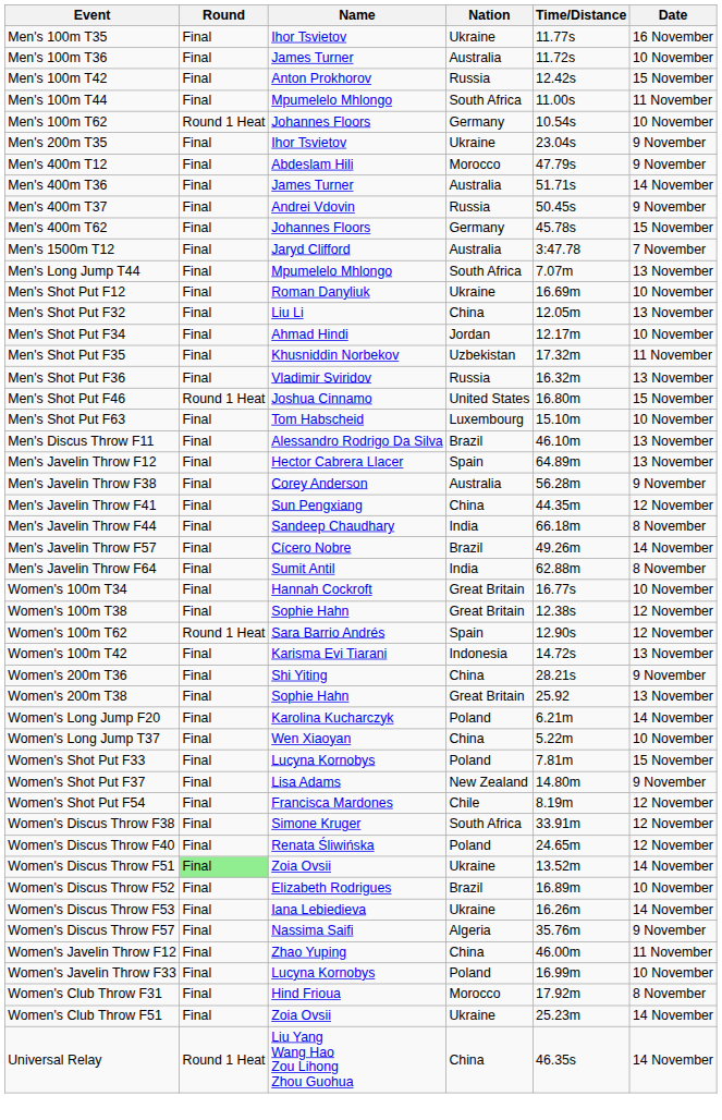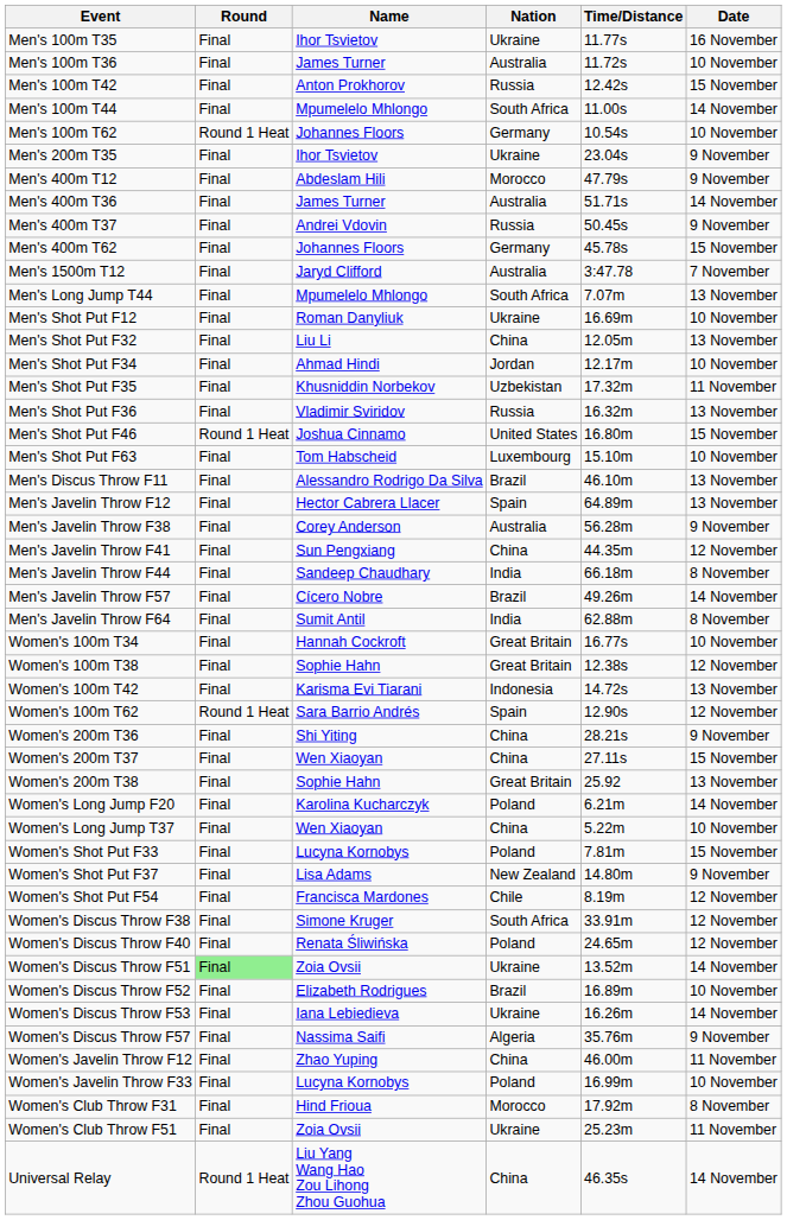 <table class="wikitable sortable">
 <tr>
 <th>Event</th>
 <th>Round</th>
 <th>Name</th>
 <th>Nation</th>
 <th>Time/Distance</th>
 <th>Date</th>
 </tr>
 <tr>
 <td>Men's 100m T35</td>
 <td>Final</td>
 <td><a href='#'>Ihor Tsvietov</a></td>
 <td> Ukraine</td>
 <td>11.77s</td>
 <td>16 November</td>
 </tr>
 <tr>
 <td>Men's 100m T36</td>
 <td>Final</td>
 <td><a href='#'>James Turner</a></td>
 <td> Australia</td>
 <td>11.72s</td>
 <td>10 November</td>
 </tr>
 <tr>
 <td>Men's 100m T42</td>
 <td>Final</td>
 <td><a href='#'>Anton Prokhorov</a></td>
 <td> Russia</td>
 <td>12.42s</td>
 <td>15 November</td>
 </tr>
 <tr>
 <td>Men's 100m T44</td>
 <td>Final</td>
 <td><a href='#'>Mpumelelo Mhlongo</a></td>
 <td> South Africa</td>
 <td>11.00s</td>
-<td>11 November</td>
+<td>14 November</td>
 </tr>
 <tr>
 <td>Men's 100m T62</td>
 <td>Round 1 Heat</td>
 <td><a href='#'>Johannes Floors</a></td>
 <td> Germany</td>
 <td>10.54s</td>
 <td>10 November</td>
 </tr>
 <tr>
 <td>Men's 200m T35</td>
 <td>Final</td>
 <td><a href='#'>Ihor Tsvietov</a></td>
 <td> Ukraine</td>
 <td>23.04s</td>
 <td>9 November</td>
 </tr>
 <tr>
 <td>Men's 400m T12</td>
 <td>Final</td>
 <td><a href='#'>Abdeslam Hili</a></td>
 <td> Morocco</td>
 <td>47.79s</td>
 <td>9 November</td>
 </tr>
 <tr>
 <td>Men's 400m T36</td>
 <td>Final</td>
 <td><a href='#'>James Turner</a></td>
 <td> Australia</td>
 <td>51.71s</td>
 <td>14 November</td>
 </tr>
 <tr>
 <td>Men's 400m T37</td>
 <td>Final</td>
 <td><a href='#'>Andrei Vdovin</a></td>
 <td> Russia</td>
 <td>50.45s</td>
 <td>9 November</td>
 </tr>
 <tr>
 <td>Men's 400m T62</td>
 <td>Final</td>
 <td><a href='#'>Johannes Floors</a></td>
 <td> Germany</td>
 <td>45.78s</td>
 <td>15 November</td>
 </tr>
 <tr>
 <td>Men's 1500m T12</td>
 <td>Final</td>
 <td><a href='#'>Jaryd Clifford</a></td>
 <td> Australia</td>
 <td>3:47.78</td>
 <td>7 November</td>
 </tr>
 <tr>
 <td>Men's Long Jump T44</td>
 <td>Final</td>
 <td><a href='#'>Mpumelelo Mhlongo</a></td>
 <td> South Africa</td>
 <td>7.07m</td>
 <td>13 November</td>
 </tr>
 <tr>
 <td>Men's Shot Put F12</td>
 <td>Final</td>
 <td><a href='#'>Roman Danyliuk</a></td>
 <td> Ukraine</td>
 <td>16.69m</td>
 <td>10 November</td>
 </tr>
 <tr>
 <td>Men's Shot Put F32</td>
 <td>Final</td>
 <td><a href='#'>Liu Li</a></td>
 <td> China</td>
 <td>12.05m</td>
 <td>13 November</td>
 </tr>
 <tr>
 <td>Men's Shot Put F34</td>
 <td>Final</td>
 <td><a href='#'>Ahmad Hindi</a></td>
 <td> Jordan</td>
 <td>12.17m</td>
 <td>10 November</td>
 </tr>
 <tr>
 <td>Men's Shot Put F35</td>
 <td>Final</td>
 <td><a href='#'>Khusniddin Norbekov</a></td>
 <td> Uzbekistan</td>
 <td>17.32m</td>
 <td>11 November</td>
 </tr>
 <tr>
 <td>Men's Shot Put F36</td>
 <td>Final</td>
 <td><a href='#'>Vladimir Sviridov</a></td>
 <td> Russia</td>
 <td>16.32m</td>
 <td>13 November</td>
 </tr>
 <tr>
 <td>Men's Shot Put F46</td>
 <td>Round 1 Heat</td>
 <td><a href='#'>Joshua Cinnamo</a></td>
 <td> United States</td>
 <td>16.80m</td>
 <td>15 November</td>
 </tr>
 <tr>
 <td>Men's Shot Put F63</td>
 <td>Final</td>
 <td><a href='#'>Tom Habscheid</a></td>
 <td> Luxembourg</td>
 <td>15.10m</td>
 <td>10 November</td>
 </tr>
 <tr>
 <td>Men's Discus Throw F11</td>
 <td>Final</td>
 <td><a href='#'>Alessandro Rodrigo Da Silva</a></td>
 <td> Brazil</td>
 <td>46.10m</td>
 <td>13 November</td>
 </tr>
 <tr>
 <td>Men's Javelin Throw F12</td>
 <td>Final</td>
 <td><a href='#'>Hector Cabrera Llacer</a></td>
 <td> Spain</td>
 <td>64.89m</td>
 <td>13 November</td>
 </tr>
 <tr>
 <td>Men's Javelin Throw F38</td>
 <td>Final</td>
 <td><a href='#'>Corey Anderson</a></td>
 <td> Australia</td>
 <td>56.28m</td>
 <td>9 November</td>
 </tr>
 <tr>
 <td>Men's Javelin Throw F41</td>
 <td>Final</td>
 <td><a href='#'>Sun Pengxiang</a></td>
 <td> China</td>
 <td>44.35m</td>
 <td>12 November</td>
 </tr>
 <tr>
 <td>Men's Javelin Throw F44</td>
 <td>Final</td>
 <td><a href='#'>Sandeep Chaudhary</a></td>
 <td> India</td>
 <td>66.18m</td>
 <td>8 November</td>
 </tr>
 <tr>
 <td>Men's Javelin Throw F57</td>
 <td>Final</td>
 <td><a href='#'>Cícero Nobre</a></td>
 <td> Brazil</td>
 <td>49.26m</td>
 <td>14 November</td>
 </tr>
 <tr>
 <td>Men's Javelin Throw F64</td>
 <td>Final</td>
 <td><a href='#'>Sumit Antil</a></td>
 <td> India</td>
 <td>62.88m</td>
 <td>8 November</td>
 </tr>
 <tr>
 <td>Women's 100m T34</td>
 <td>Final</td>
 <td><a href='#'>Hannah Cockroft</a></td>
 <td> Great Britain</td>
 <td>16.77s</td>
 <td>10 November</td>
 </tr>
 <tr>
 <td>Women's 100m T38</td>
 <td>Final</td>
 <td><a href='#'>Sophie Hahn</a></td>
 <td> Great Britain</td>
 <td>12.38s</td>
 <td>12 November</td>
 </tr>
 <tr>
+<td>Women's 100m T42</td>
+<td>Final</td>
+<td><a href='#'>Karisma Evi Tiarani</a></td>
+<td> Indonesia</td>
+<td>14.72s</td>
+<td>13 November</td>
+</tr>
+<tr>
 <td>Women's 100m T62</td>
 <td>Round 1 Heat</td>
 <td><a href='#'>Sara Barrio Andrés</a></td>
 <td> Spain</td>
 <td>12.90s</td>
 <td>12 November</td>
 </tr>
 <tr>
-<td>Women's 100m T42</td>
-<td>Final</td>
-<td><a href='#'>Karisma Evi Tiarani</a></td>
-<td> Indonesia</td>
-<td>14.72s</td>
-<td>13 November</td>
-</tr>
-<tr>
 <td>Women's 200m T36</td>
 <td>Final</td>
 <td><a href='#'>Shi Yiting</a></td>
 <td> China</td>
 <td>28.21s</td>
 <td>9 November</td>
+</tr>
+<tr>
+<td>Women's 200m T37</td>
+<td>Final</td>
+<td><a href='#'>Wen Xiaoyan</a></td>
+<td> China</td>
+<td>27.11s</td>
+<td>15 November</td>
 </tr>
 <tr>
 <td>Women's 200m T38</td>
 <td>Final</td>
 <td><a href='#'>Sophie Hahn</a></td>
 <td> Great Britain</td>
 <td>25.92</td>
 <td>13 November</td>
 </tr>
 <tr>
 <td>Women's Long Jump F20</td>
 <td>Final</td>
 <td><a href='#'>Karolina Kucharczyk</a></td>
 <td> Poland</td>
 <td>6.21m</td>
 <td>14 November</td>
 </tr>
 <tr>
 <td>Women's Long Jump T37</td>
 <td>Final</td>
 <td><a href='#'>Wen Xiaoyan</a></td>
 <td> China</td>
 <td>5.22m</td>
 <td>10 November</td>
 </tr>
 <tr>
 <td>Women's Shot Put F33</td>
 <td>Final</td>
 <td><a href='#'>Lucyna Kornobys</a></td>
 <td> Poland</td>
 <td>7.81m</td>
 <td>15 November</td>
 </tr>
 <tr>
 <td>Women's Shot Put F37</td>
 <td>Final</td>
 <td><a href='#'>Lisa Adams</a></td>
 <td> New Zealand</td>
 <td>14.80m</td>
 <td>9 November</td>
 </tr>
 <tr>
 <td>Women's Shot Put F54</td>
 <td>Final</td>
 <td><a href='#'>Francisca Mardones</a></td>
 <td> Chile</td>
 <td>8.19m</td>
 <td>12 November</td>
 </tr>
 <tr>
 <td>Women's Discus Throw F38</td>
 <td>Final</td>
 <td><a href='#'>Simone Kruger</a></td>
 <td> South Africa</td>
 <td>33.91m</td>
 <td>12 November</td>
 </tr>
 <tr>
 <td>Women's Discus Throw F40</td>
 <td>Final</td>
 <td><a href='#'>Renata Śliwińska</a></td>
 <td> Poland</td>
 <td>24.65m</td>
 <td>12 November</td>
 </tr>
 <tr>
 <td>Women's Discus Throw F51</td>
 <td style="background: lightgreen;">Final</td>
 <td><a href='#'>Zoia Ovsii</a></td>
 <td> Ukraine</td>
 <td>13.52m</td>
 <td>14 November</td>
 </tr>
 <tr>
 <td>Women's Discus Throw F52</td>
 <td>Final</td>
 <td><a href='#'>Elizabeth Rodrigues</a></td>
 <td> Brazil</td>
 <td>16.89m</td>
 <td>10 November</td>
 </tr>
 <tr>
 <td>Women's Discus Throw F53</td>
 <td>Final</td>
 <td><a href='#'>Iana Lebiedieva</a></td>
 <td> Ukraine</td>
 <td>16.26m</td>
 <td>14 November</td>
 </tr>
 <tr>
 <td>Women's Discus Throw F57</td>
 <td>Final</td>
 <td><a href='#'>Nassima Saifi</a></td>
 <td> Algeria</td>
 <td>35.76m</td>
 <td>9 November</td>
 </tr>
 <tr>
 <td>Women's Javelin Throw F12</td>
 <td>Final</td>
 <td><a href='#'>Zhao Yuping</a></td>
 <td> China</td>
 <td>46.00m</td>
 <td>11 November</td>
 </tr>
 <tr>
 <td>Women's Javelin Throw F33</td>
 <td>Final</td>
 <td><a href='#'>Lucyna Kornobys</a></td>
 <td> Poland</td>
 <td>16.99m</td>
 <td>10 November</td>
 </tr>
 <tr>
 <td>Women's Club Throw F31</td>
 <td>Final</td>
 <td><a href='#'>Hind Frioua</a></td>
 <td> Morocco</td>
 <td>17.92m</td>
 <td>8 November</td>
 </tr>
 <tr>
 <td>Women's Club Throw F51</td>
 <td>Final</td>
 <td><a href='#'>Zoia Ovsii</a></td>
 <td> Ukraine</td>
 <td>25.23m</td>
-<td>14 November</td>
+<td>11 November</td>
 </tr>
 <tr>
 <td>Universal  Relay</td>
 <td>Round 1 Heat</td>
 <td><a href='#'>Liu Yang</a><br><a href='#'>Wang Hao</a><br> <a href='#'>Zou Lihong</a><br> <a href='#'>Zhou Guohua</a></td>
 <td> China</td>
 <td>46.35s</td>
 <td>14 November</td>
 </tr>
 </table>
